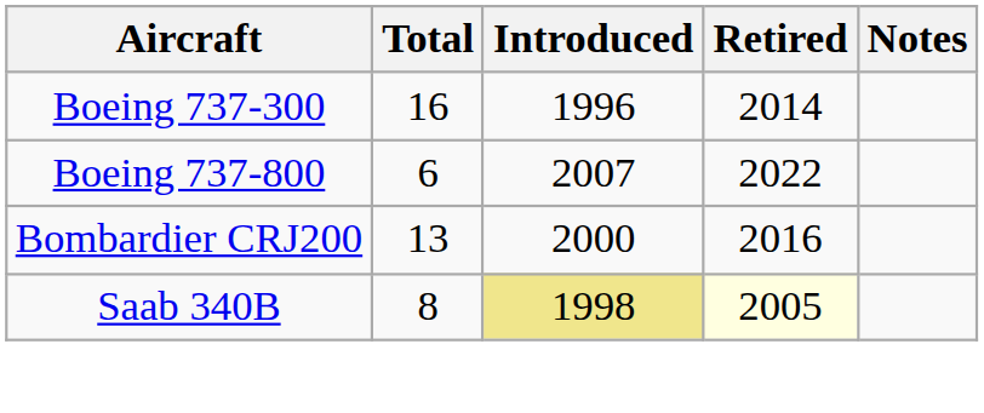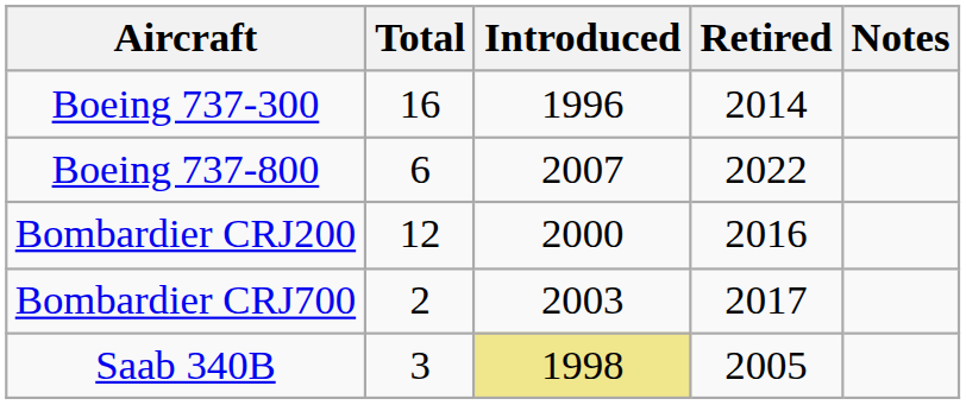 <table class="wikitable" style="margin:1em auto; border-collapse:collapse;font-size: 100%;text-align:center">
 <tr>
 <th>Aircraft</th>
 <th>Total</th>
 <th>Introduced</th>
 <th>Retired</th>
 <th>Notes</th>
 </tr>
 <tr>
 <td><a href='#'>Boeing 737-300</a></td>
 <td>16</td>
 <td>1996</td>
 <td>2014</td>
 <td></td>
 </tr>
 <tr>
 <td><a href='#'>Boeing 737-800</a></td>
 <td>6</td>
 <td>2007</td>
 <td>2022</td>
 <td></td>
 </tr>
 <tr>
 <td><a href='#'>Bombardier CRJ200</a></td>
-<td>13</td>
+<td>12</td>
 <td>2000</td>
 <td>2016</td>
 <td></td>
 </tr>
 <tr>
+<td><a href='#'>Bombardier CRJ700</a></td>
+<td>2</td>
+<td>2003</td>
+<td>2017</td>
+<td></td>
+</tr>
+<tr>
 <td><a href='#'>Saab 340B</a></td>
-<td>8</td>
+<td>3</td>
 <td style="background: khaki;">1998</td>
-<td style="background: lightyellow;">2005</td>
+<td>2005</td>
 <td></td>
 </tr>
 </table>
